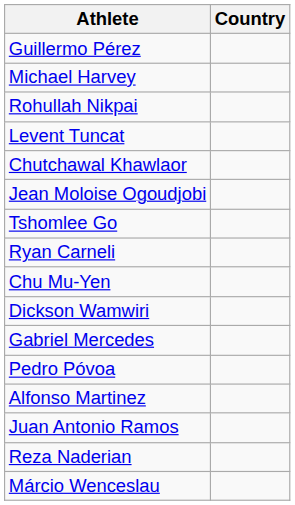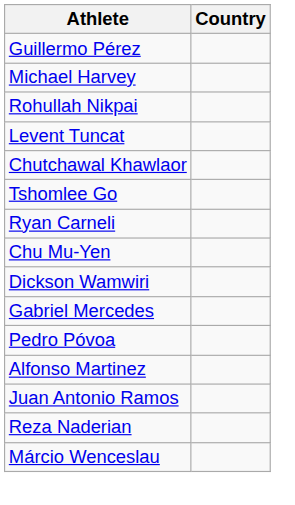 <table class="wikitable sortable" style="text-align:center">
 <tr>
 <th>Athlete</th>
 <th>Country</th>
 </tr>
 <tr>
 <td align="left"><a href='#'>Guillermo Pérez</a></td>
 <td></td>
 </tr>
 <tr>
 <td align="left"><a href='#'>Michael Harvey</a></td>
 <td></td>
 </tr>
 <tr>
 <td align="left"><a href='#'>Rohullah Nikpai</a></td>
 <td></td>
 </tr>
 <tr>
 <td align="left"><a href='#'>Levent Tuncat</a></td>
 <td></td>
 </tr>
 <tr>
 <td align="left"><a href='#'>Chutchawal Khawlaor</a></td>
-<td></td>
-</tr>
-<tr>
-<td align="left"><a href='#'>Jean Moloise Ogoudjobi</a></td>
 <td></td>
 </tr>
 <tr>
 <td align="left"><a href='#'>Tshomlee Go</a></td>
 <td></td>
 </tr>
 <tr>
 <td align="left"><a href='#'>Ryan Carneli</a></td>
 <td></td>
 </tr>
 <tr>
 <td align="left"><a href='#'>Chu Mu-Yen</a></td>
 <td></td>
 </tr>
 <tr>
 <td align="left"><a href='#'>Dickson Wamwiri</a></td>
 <td></td>
 </tr>
 <tr>
 <td align="left"><a href='#'>Gabriel Mercedes</a></td>
 <td></td>
 </tr>
 <tr>
 <td align="left"><a href='#'>Pedro Póvoa</a></td>
 <td></td>
 </tr>
 <tr>
 <td align="left"><a href='#'>Alfonso Martinez</a></td>
 <td></td>
 </tr>
 <tr>
 <td align="left"><a href='#'>Juan Antonio Ramos</a></td>
 <td></td>
 </tr>
 <tr>
 <td align="left"><a href='#'>Reza Naderian</a></td>
 <td></td>
 </tr>
 <tr>
 <td align="left"><a href='#'>Márcio Wenceslau</a></td>
 <td></td>
 </tr>
 </table>
